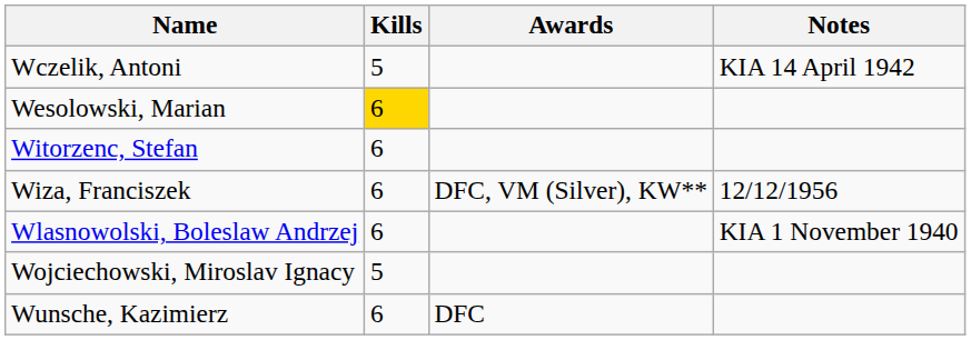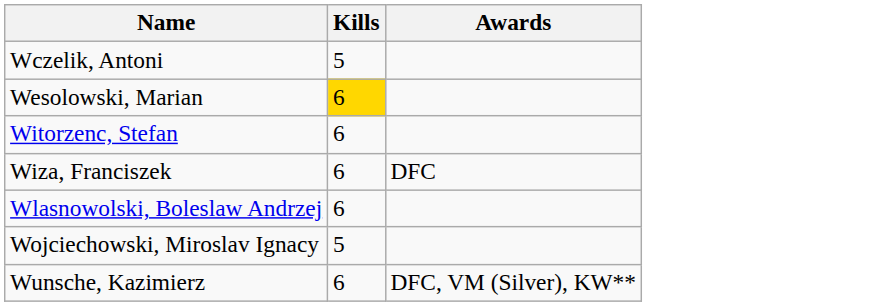 <table class=wikitable>
 <tr>
 <th>Name</th>
 <th>Kills</th>
 <th>Awards</th>
-<th>Notes</th>
 </tr>
 <tr>
 <td>Wczelik, Antoni</td>
 <td>5</td>
 <td></td>
-<td>KIA 14 April 1942</td>
 </tr>
 <tr>
 <td>Wesolowski, Marian</td>
 <td style="background: gold;">6</td>
-<td></td>
 <td></td>
 </tr>
 <tr>
 <td><a href='#'>Witorzenc, Stefan</a></td>
 <td>6</td>
 <td></td>
-<td></td>
 </tr>
 <tr>
 <td>Wiza, Franciszek</td>
 <td>6</td>
-<td>DFC, VM (Silver), KW**</td>
-<td>12/12/1956</td>
+<td>DFC</td>
 </tr>
 <tr>
 <td><a href='#'>Wlasnowolski, Boleslaw Andrzej</a></td>
 <td>6</td>
 <td></td>
-<td>KIA 1 November 1940</td>
 </tr>
 <tr>
 <td>Wojciechowski, Miroslav Ignacy</td>
 <td>5</td>
 <td></td>
-<td></td>
 </tr>
 <tr>
 <td>Wunsche, Kazimierz</td>
 <td>6</td>
-<td>DFC</td>
-<td></td>
+<td>DFC, VM (Silver), KW**</td>
 </tr>
 </table>
